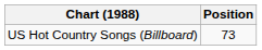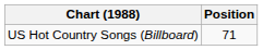 <table class="wikitable">
 <tr>
 <th>Chart (1988)</th>
 <th>Position</th>
 </tr>
 <tr>
 <td>US Hot Country Songs (<em>Billboard</em>)</td>
-<td align="center">73</td>
+<td align="center">71</td>
 </tr>
 </table>
